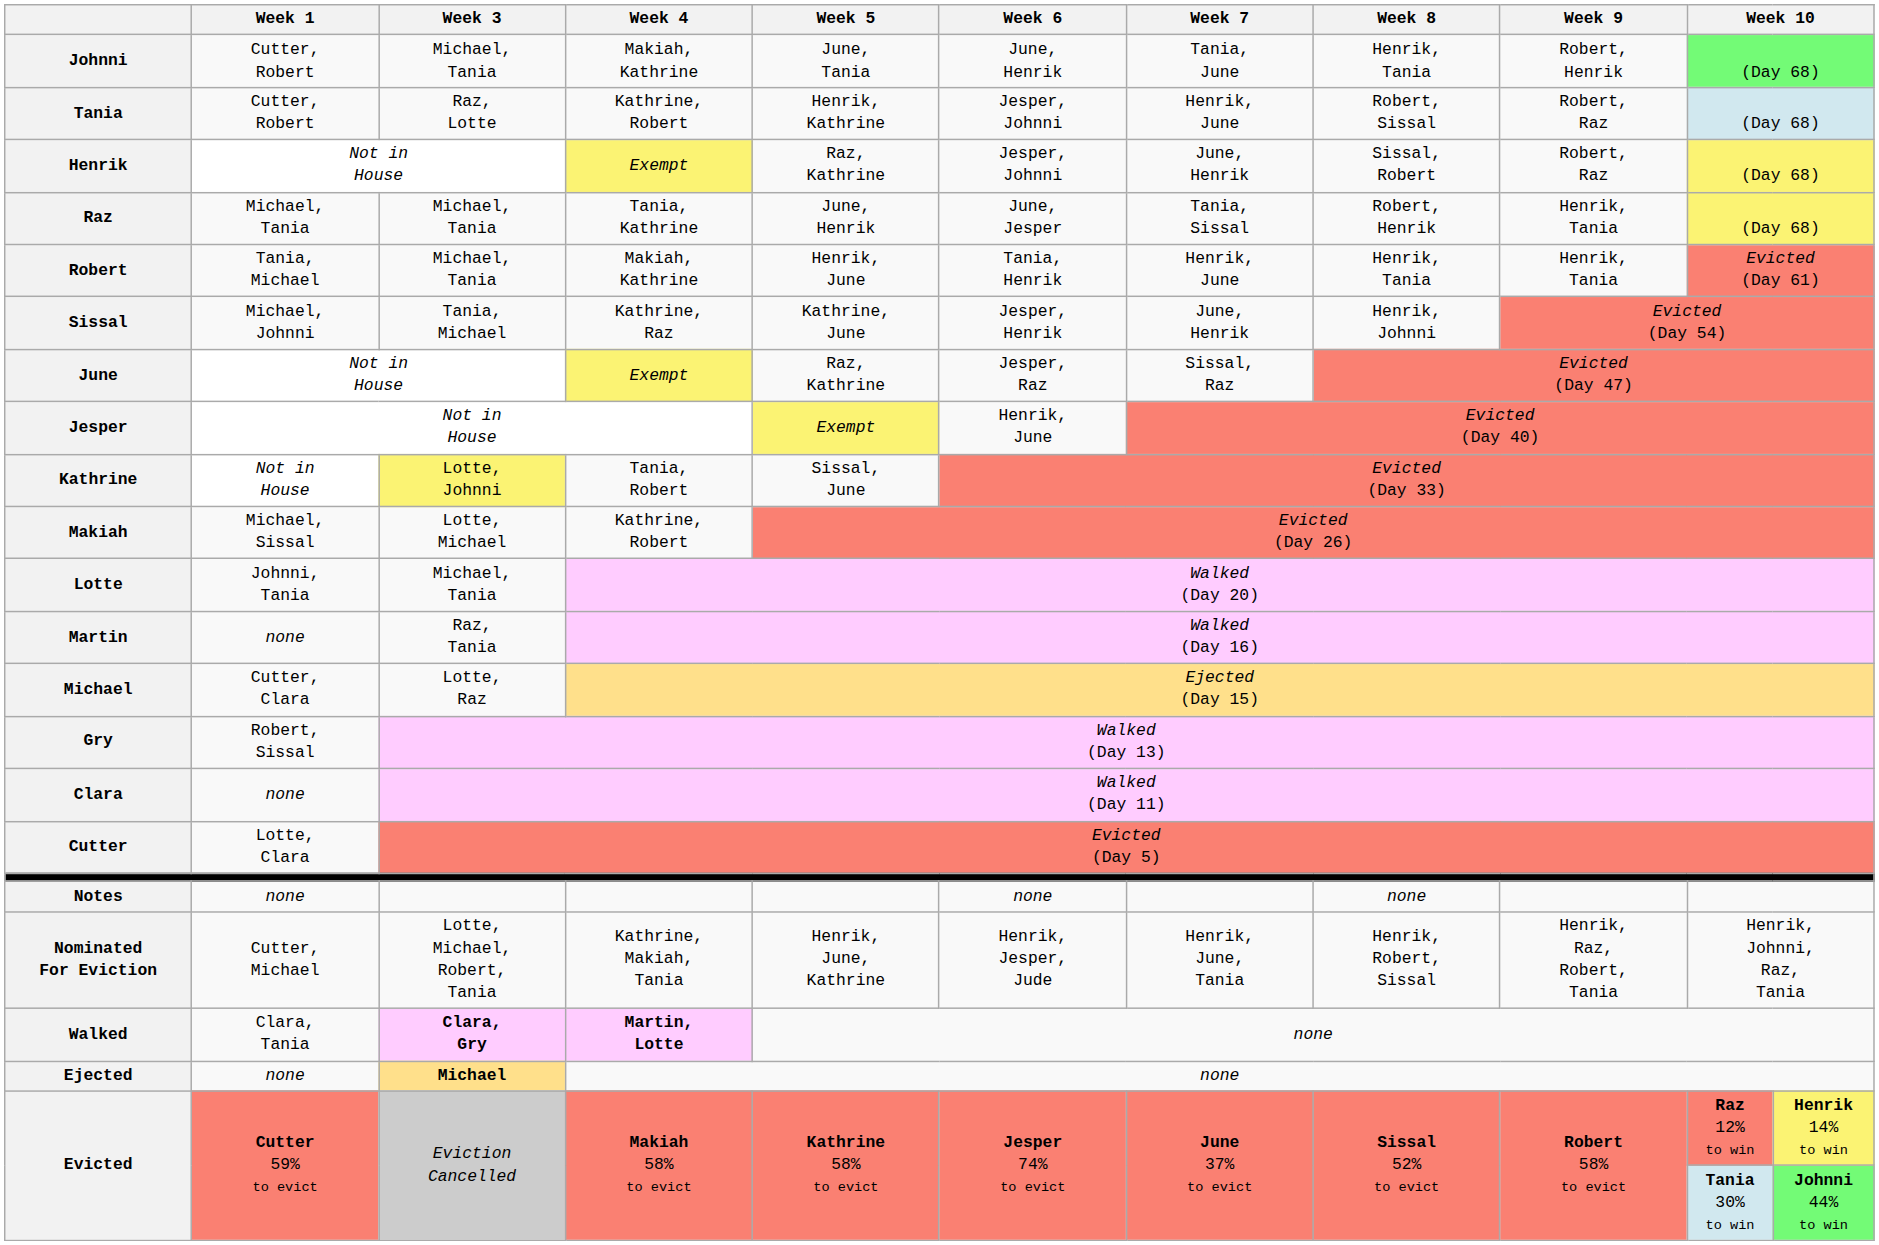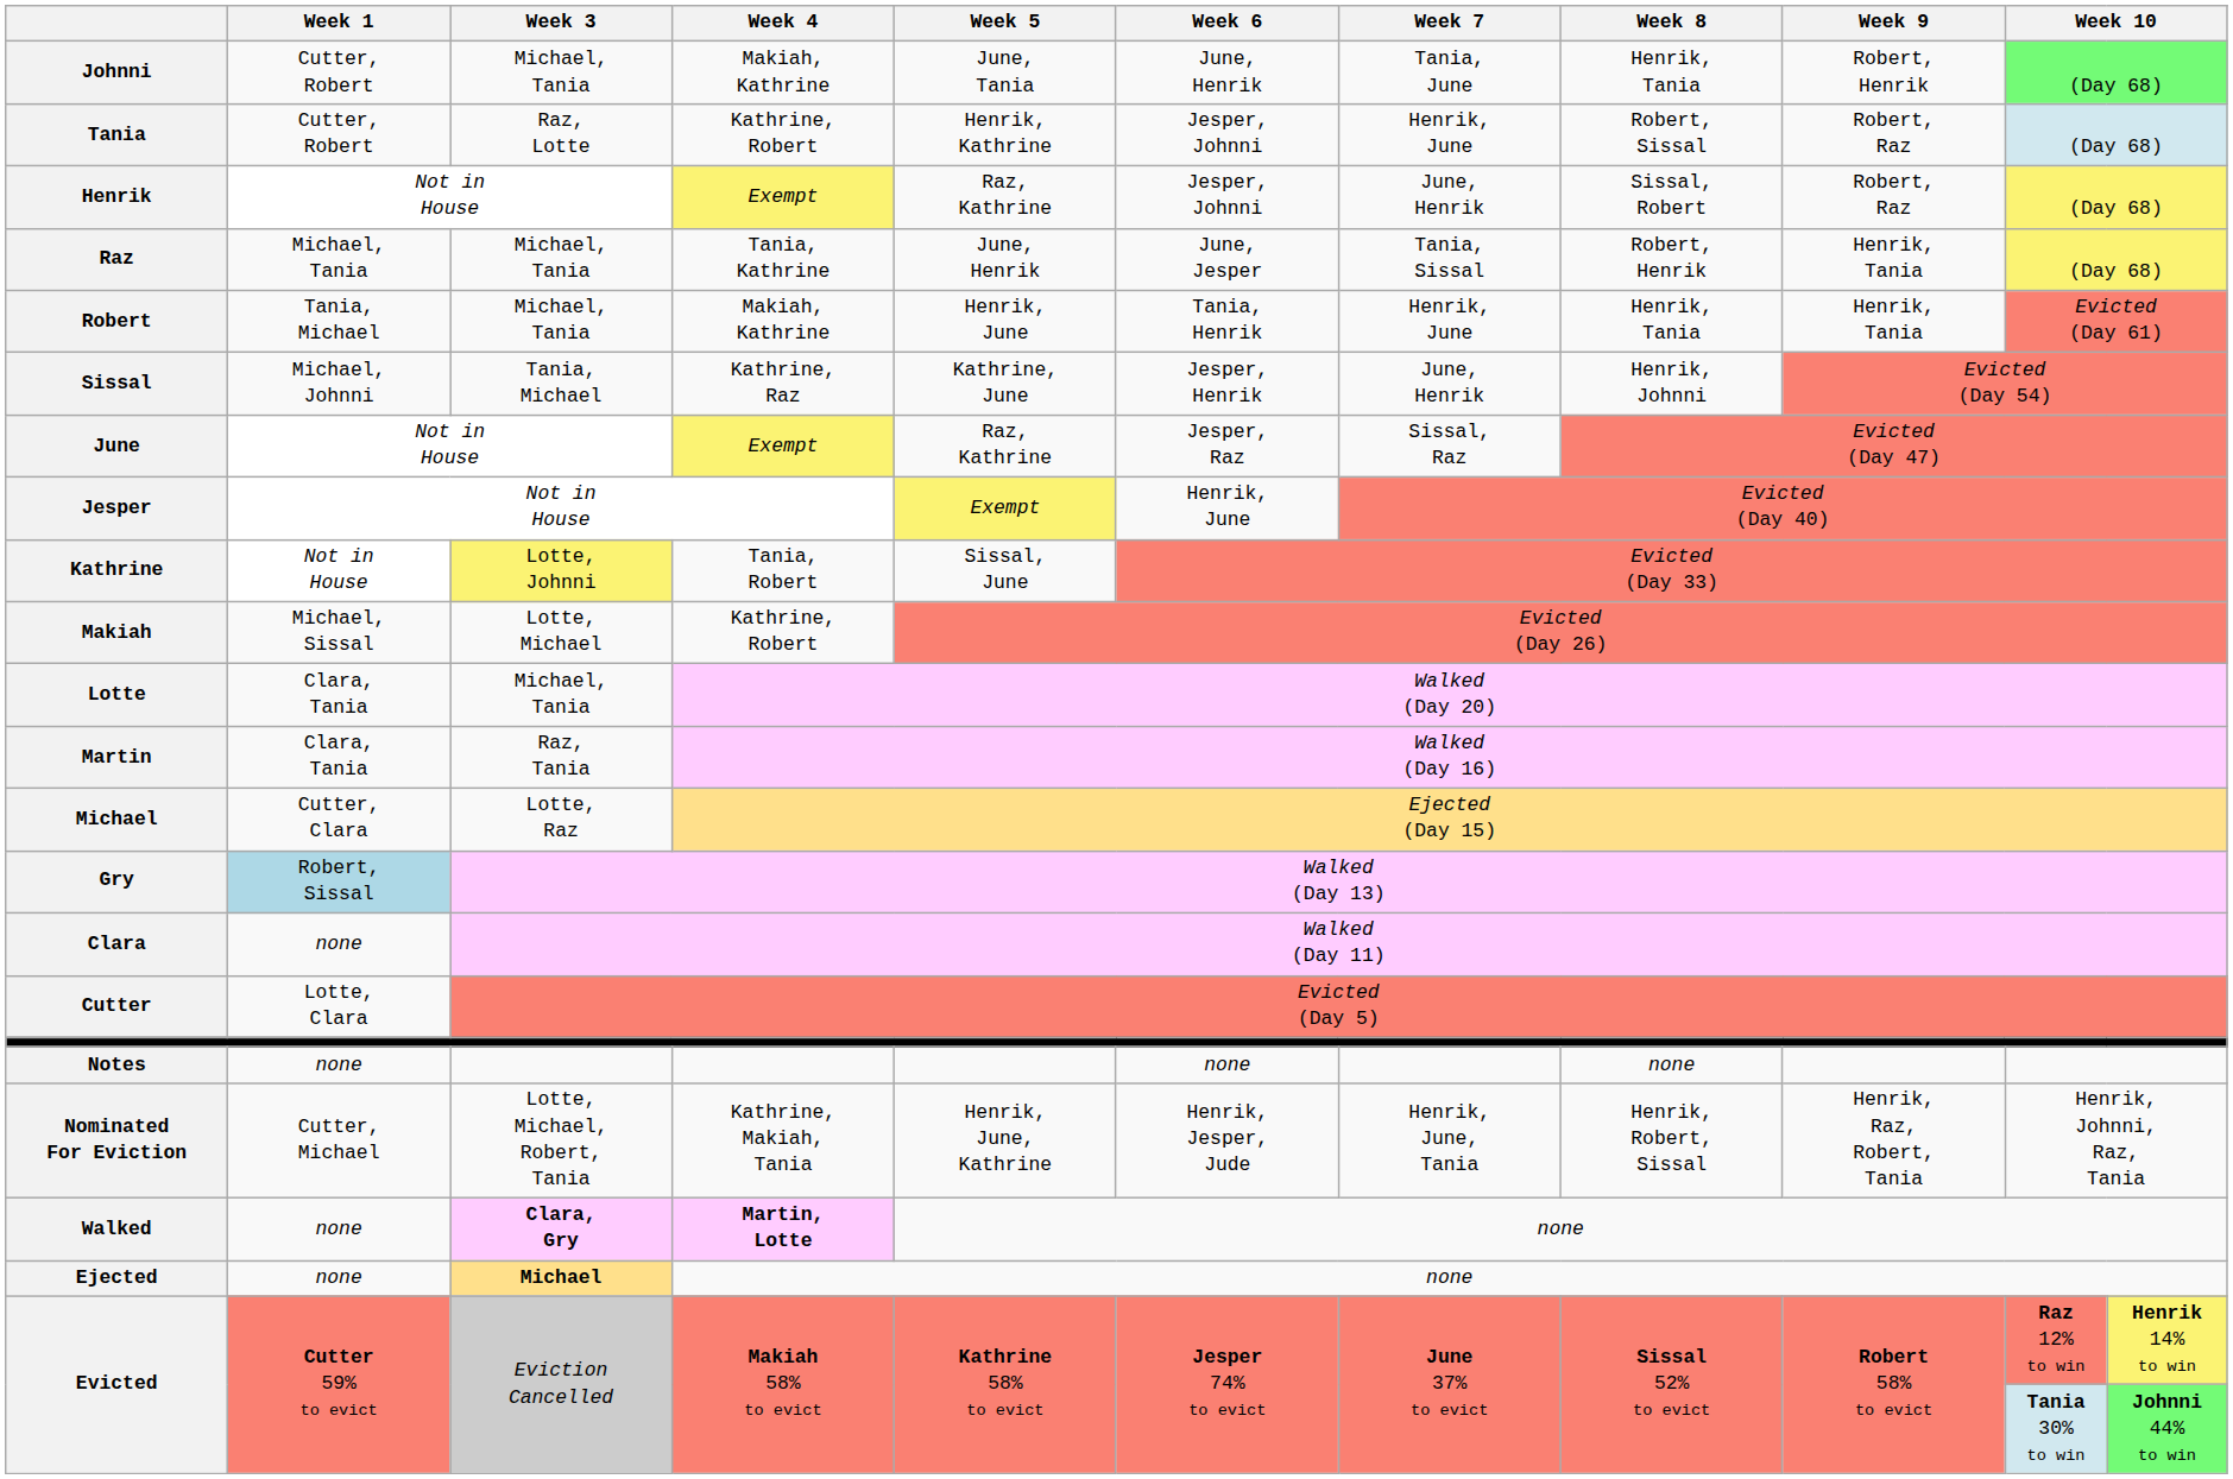 <table class="wikitable" style="text-align:center; width:100%; font-size:85%; line-height:15px;">
 <tr>
 <th style="width:9%"></th>
 <th style="width:9%">Week 1</th>
 <th style="width:9%">Week 3</th>
 <th style="width:9%">Week 4</th>
 <th style="width:9%">Week 5</th>
 <th style="width:9%">Week 6</th>
 <th style="width:9%">Week 7</th>
 <th style="width:9%">Week 8</th>
 <th style="width:9%">Week 9</th>
 <th style="width:9%" colspan=2>Week 10</th>
 </tr>
 <tr>
 <th>Johnni</th>
 <td>Cutter,<br>Robert</td>
 <td>Michael,<br>Tania</td>
 <td>Makiah,<br>Kathrine</td>
 <td>June,<br>Tania</td>
 <td>June,<br>Henrik</td>
 <td>Tania,<br>June</td>
 <td>Henrik,<br>Tania</td>
 <td>Robert,<br>Henrik</td>
 <td style="background:#73FB76" colspan="2"><br>(Day 68)</td>
 </tr>
 <tr>
 <th>Tania</th>
 <td>Cutter,<br>Robert</td>
 <td>Raz,<br>Lotte</td>
 <td>Kathrine,<br>Robert</td>
 <td>Henrik,<br>Kathrine</td>
 <td>Jesper,<br>Johnni</td>
 <td>Henrik,<br>June</td>
 <td>Robert,<br>Sissal</td>
 <td>Robert,<br>Raz</td>
 <td style="background:#D1E8EF" colspan="2"><br>(Day 68)</td>
 </tr>
 <tr>
 <th>Henrik</th>
 <td style="background:white" colspan=2><em>Not in<br>House</em></td>
 <td style="background:#FBF373"><em>Exempt</em></td>
 <td>Raz,<br>Kathrine</td>
 <td>Jesper,<br>Johnni</td>
 <td>June,<br>Henrik</td>
 <td>Sissal,<br>Robert</td>
 <td>Robert,<br>Raz</td>
 <td style="background:#FBF373" colspan="2"><br>(Day 68)</td>
 </tr>
 <tr>
 <th>Raz</th>
 <td>Michael,<br>Tania</td>
 <td>Michael,<br>Tania</td>
 <td>Tania,<br>Kathrine</td>
 <td>June,<br>Henrik</td>
 <td>June,<br>Jesper</td>
 <td>Tania,<br>Sissal</td>
 <td>Robert,<br>Henrik</td>
 <td>Henrik,<br>Tania</td>
 <td style="background:#FBF373" colspan="2"><br>(Day 68)</td>
 </tr>
 <tr>
 <th>Robert</th>
 <td>Tania,<br>Michael</td>
 <td>Michael,<br>Tania</td>
 <td>Makiah,<br>Kathrine</td>
 <td>Henrik,<br>June</td>
 <td>Tania,<br>Henrik</td>
 <td>Henrik,<br>June</td>
 <td>Henrik,<br>Tania</td>
 <td>Henrik,<br>Tania</td>
 <td style="background:#FA8072" colspan=2><em>Evicted</em><br>(Day 61)</td>
 </tr>
 <tr>
 <th>Sissal</th>
 <td>Michael,<br>Johnni</td>
 <td>Tania,<br>Michael</td>
 <td>Kathrine,<br>Raz</td>
 <td>Kathrine,<br>June</td>
 <td>Jesper,<br>Henrik</td>
 <td>June,<br>Henrik</td>
 <td>Henrik,<br>Johnni</td>
 <td style="background:#FA8072" colspan=3><em>Evicted</em><br>(Day 54)</td>
 </tr>
 <tr>
 <th>June</th>
 <td style="background:white" colspan=2><em>Not in<br>House</em></td>
 <td style="background:#FBF373"><em>Exempt</em></td>
 <td>Raz,<br>Kathrine</td>
 <td>Jesper,<br>Raz</td>
 <td>Sissal,<br>Raz</td>
 <td style="background:#FA8072" colspan=4><em>Evicted</em><br>(Day 47)</td>
 </tr>
 <tr>
 <th>Jesper</th>
 <td style="background:white" colspan=3><em>Not in<br>House</em></td>
 <td style="background:#FBF373"><em>Exempt</em></td>
 <td>Henrik,<br>June</td>
 <td style="background:#FA8072" colspan=5><em>Evicted</em><br>(Day 40)</td>
 </tr>
 <tr>
 <th>Kathrine</th>
 <td style="background:white"><em>Not in<br>House</em></td>
 <td style="background:#FBF373">Lotte,<br>Johnni</td>
 <td>Tania,<br>Robert</td>
 <td>Sissal,<br>June</td>
 <td style="background:#FA8072" colspan=6><em>Evicted</em><br>(Day 33)</td>
 </tr>
 <tr>
 <th>Makiah</th>
 <td>Michael,<br>Sissal</td>
 <td>Lotte,<br>Michael</td>
 <td>Kathrine,<br>Robert</td>
 <td style="background:#FA8072" colspan=7><em>Evicted</em><br>(Day 26)</td>
 </tr>
 <tr>
 <th>Lotte</th>
-<td>Johnni,<br>Tania</td>
+<td>Clara,<br>Tania</td>
 <td>Michael,<br>Tania</td>
 <td style="background:#FFCCFF" colspan=8><em>Walked</em><br>(Day 20)</td>
 </tr>
 <tr>
 <th>Martin</th>
-<td><em>none</em></td>
+<td>Clara,<br>Tania</td>
 <td>Raz,<br>Tania</td>
 <td style="background:#FFCCFF" colspan=8><em>Walked</em><br>(Day 16)</td>
 </tr>
 <tr>
 <th>Michael</th>
 <td>Cutter,<br>Clara</td>
 <td>Lotte,<br>Raz</td>
 <td style="background:#FFE08B" colspan=8><em>Ejected</em><br>(Day 15)</td>
 </tr>
 <tr>
 <th>Gry</th>
-<td>Robert,<br>Sissal</td>
+<td style="background: lightblue;">Robert,<br>Sissal</td>
 <td style="background:#FFCCFF" colspan=9><em>Walked</em><br>(Day 13)</td>
 </tr>
 <tr>
 <th>Clara</th>
 <td><em>none</em></td>
 <td style="background:#FFCCFF" colspan=9><em>Walked</em><br>(Day 11)</td>
 </tr>
 <tr>
 <th>Cutter</th>
 <td>Lotte,<br>Clara</td>
 <td style="background:#FA8072" colspan=9><em>Evicted</em><br>(Day 5)</td>
 </tr>
 <tr>
 <td style="background:#000000" colspan=11></td>
 </tr>
 <tr>
 <th>Notes</th>
 <td><em>none</em></td>
 <td></td>
 <td></td>
 <td></td>
 <td><em>none</em></td>
 <td></td>
 <td><em>none</em></td>
 <td></td>
 <td colspan=2></td>
 </tr>
 <tr>
 <th>Nominated<br>For Eviction</th>
 <td>Cutter,<br>Michael</td>
 <td>Lotte,<br>Michael,<br>Robert,<br>Tania</td>
 <td>Kathrine,<br>Makiah,<br>Tania</td>
 <td>Henrik,<br>June,<br>Kathrine</td>
 <td>Henrik,<br>Jesper,<br>Jude</td>
 <td>Henrik,<br>June,<br>Tania</td>
 <td>Henrik,<br>Robert,<br>Sissal</td>
 <td>Henrik,<br>Raz,<br>Robert,<br>Tania</td>
 <td colspan=2>Henrik,<br>Johnni,<br>Raz,<br>Tania</td>
 </tr>
 <tr>
 <th>Walked</th>
-<td>Clara,<br>Tania</td>
+<td><em>none</em></td>
 <td style="background:#FCF"><strong>Clara,<br>Gry</strong></td>
 <td style="background:#FCF"><strong>Martin,<br>Lotte</strong></td>
 <td colspan="7"><em>none</em></td>
 </tr>
 <tr>
 <th>Ejected</th>
 <td><em>none</em></td>
 <td style="background:#FFE08B"><strong>Michael</strong></td>
 <td colspan="8"><em>none</em></td>
 </tr>
 <tr>
 <th rowspan=2>Evicted</th>
 <td style="background:#FA8072" rowspan=2><strong>Cutter</strong><br>59%<br><small>to evict</small></td>
 <td style="background:#CCC" rowspan=2><em>Eviction<br>Cancelled</em></td>
 <td style="background:#FA8072" rowspan=2><strong>Makiah</strong><br>58%<br><small>to evict</small></td>
 <td style="background:#FA8072" rowspan=2><strong>Kathrine</strong><br>58%<br><small>to evict</small></td>
 <td style="background:#FA8072" rowspan=2><strong>Jesper</strong><br>74%<br><small>to evict</small></td>
 <td style="background:#FA8072" rowspan=2><strong>June</strong><br>37%<br><small>to evict</small></td>
 <td style="background:#FA8072" rowspan=2><strong>Sissal</strong><br>52%<br><small>to evict</small></td>
 <td style="background:#FA8072" rowspan=2><strong>Robert</strong><br>58%<br><small>to evict</small></td>
 <td style="background:#FA8072"><strong>Raz</strong><br>12%<br><small>to win</small></td>
 <td style="background:#FBF373"><strong>Henrik</strong><br>14%<br><small>to win</small></td>
 </tr>
 <tr>
 <td style="background:#D1E8EF"><strong>Tania</strong><br>30%<br><small>to win</small></td>
 <td style="background:#73FB76"><strong>Johnni</strong><br>44%<br><small>to win</small></td>
 </tr>
 </table>
